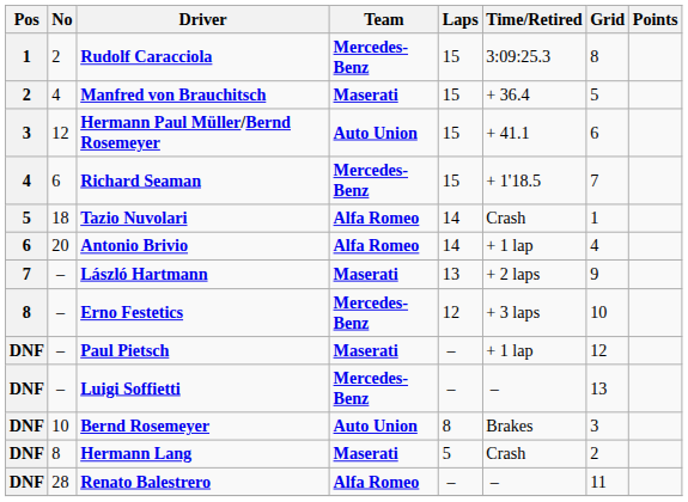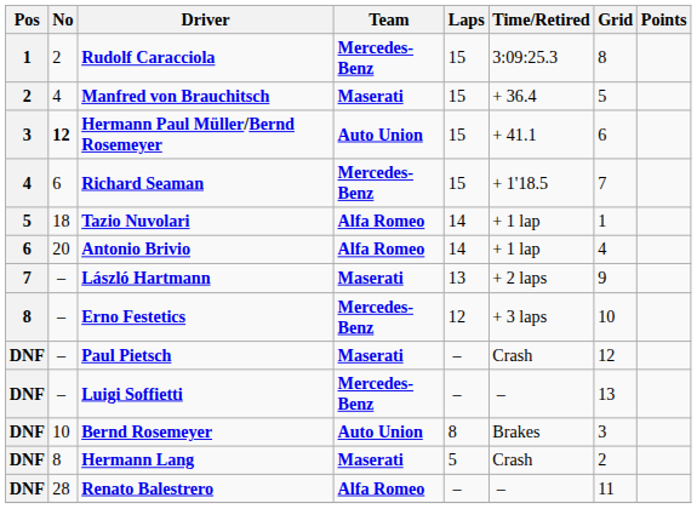 <table class="wikitable" style="font-size: 95%;">
 <tr>
 <th>Pos</th>
 <th>No</th>
 <th>Driver</th>
 <th>Team</th>
 <th>Laps</th>
 <th>Time/Retired</th>
 <th>Grid</th>
 <th>Points</th>
 </tr>
 <tr>
 <th>1</th>
 <td>2</td>
 <td> <strong><a href='#'>Rudolf Caracciola</a></strong></td>
 <td><strong><a href='#'>Mercedes-Benz</a></strong></td>
 <td>15</td>
 <td>3:09:25.3</td>
 <td>8</td>
 <td></td>
 </tr>
 <tr>
 <th>2</th>
 <td>4</td>
 <td> <strong><a href='#'>Manfred von Brauchitsch</a></strong></td>
 <td><strong><a href='#'>Maserati</a></strong></td>
 <td>15</td>
 <td>+ 36.4</td>
 <td>5</td>
 <td></td>
 </tr>
 <tr>
 <th>3</th>
-<td>12</td>
+<td><strong>12</strong></td>
 <td> <strong><a href='#'>Hermann Paul Müller</a>/<a href='#'>Bernd Rosemeyer</a></strong></td>
 <td><strong><a href='#'>Auto Union</a></strong></td>
 <td>15</td>
 <td>+ 41.1</td>
 <td>6</td>
 <td></td>
 </tr>
 <tr>
 <th>4</th>
 <td>6</td>
 <td> <strong><a href='#'>Richard Seaman</a></strong></td>
 <td><strong><a href='#'>Mercedes-Benz</a></strong></td>
 <td>15</td>
 <td>+ 1'18.5</td>
 <td>7</td>
 <td></td>
 </tr>
 <tr>
 <th>5</th>
 <td>18</td>
 <td> <strong><a href='#'>Tazio Nuvolari</a></strong></td>
 <td><strong><a href='#'>Alfa Romeo</a></strong></td>
 <td>14</td>
-<td>Crash</td>
+<td>+ 1 lap</td>
 <td>1</td>
 <td></td>
 </tr>
 <tr>
 <th>6</th>
 <td>20</td>
 <td> <strong><a href='#'>Antonio Brivio</a></strong></td>
 <td><strong><a href='#'>Alfa Romeo</a></strong></td>
 <td>14</td>
 <td>+ 1 lap</td>
 <td>4</td>
 <td></td>
 </tr>
 <tr>
 <th>7</th>
 <td> –</td>
 <td> <strong><a href='#'>László Hartmann</a></strong></td>
 <td><strong><a href='#'>Maserati</a></strong></td>
 <td>13</td>
 <td>+ 2 laps</td>
 <td>9</td>
 <td></td>
 </tr>
 <tr>
 <th>8</th>
 <td> –</td>
 <td> <strong><a href='#'>Erno Festetics</a></strong></td>
 <td><strong><a href='#'>Mercedes-Benz</a></strong></td>
 <td>12</td>
 <td>+ 3 laps</td>
 <td>10</td>
 <td></td>
 </tr>
 <tr>
 <th>DNF</th>
 <td> –</td>
 <td> <strong><a href='#'>Paul Pietsch</a></strong></td>
 <td><strong><a href='#'>Maserati</a></strong></td>
 <td> –</td>
-<td>+ 1 lap</td>
+<td>Crash</td>
 <td>12</td>
 <td></td>
 </tr>
 <tr>
 <th>DNF</th>
 <td> –</td>
 <td> <strong><a href='#'>Luigi Soffietti</a></strong></td>
 <td><strong><a href='#'>Mercedes-Benz</a></strong></td>
 <td> –</td>
 <td> –</td>
 <td>13</td>
 <td></td>
 </tr>
 <tr>
 <th>DNF</th>
 <td>10</td>
 <td> <strong><a href='#'>Bernd Rosemeyer</a></strong></td>
 <td><strong><a href='#'>Auto Union</a></strong></td>
 <td>8</td>
 <td>Brakes</td>
 <td>3</td>
 <td></td>
 </tr>
 <tr>
 <th>DNF</th>
 <td>8</td>
 <td> <strong><a href='#'>Hermann Lang</a></strong></td>
 <td><strong><a href='#'>Maserati</a></strong></td>
 <td>5</td>
 <td>Crash</td>
 <td>2</td>
 <td></td>
 </tr>
 <tr>
 <th>DNF</th>
 <td>28</td>
 <td> <strong><a href='#'>Renato Balestrero</a></strong></td>
 <td><strong><a href='#'>Alfa Romeo</a></strong></td>
 <td> –</td>
 <td> –</td>
 <td>11</td>
 <td></td>
 </tr>
 <tr>
 </tr>
 </table>
